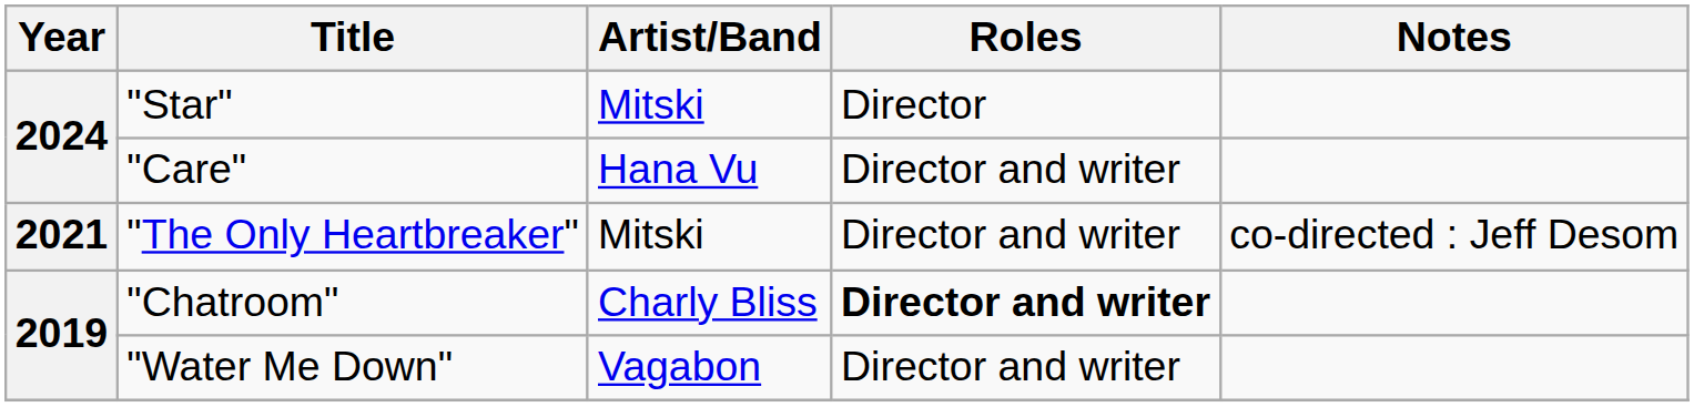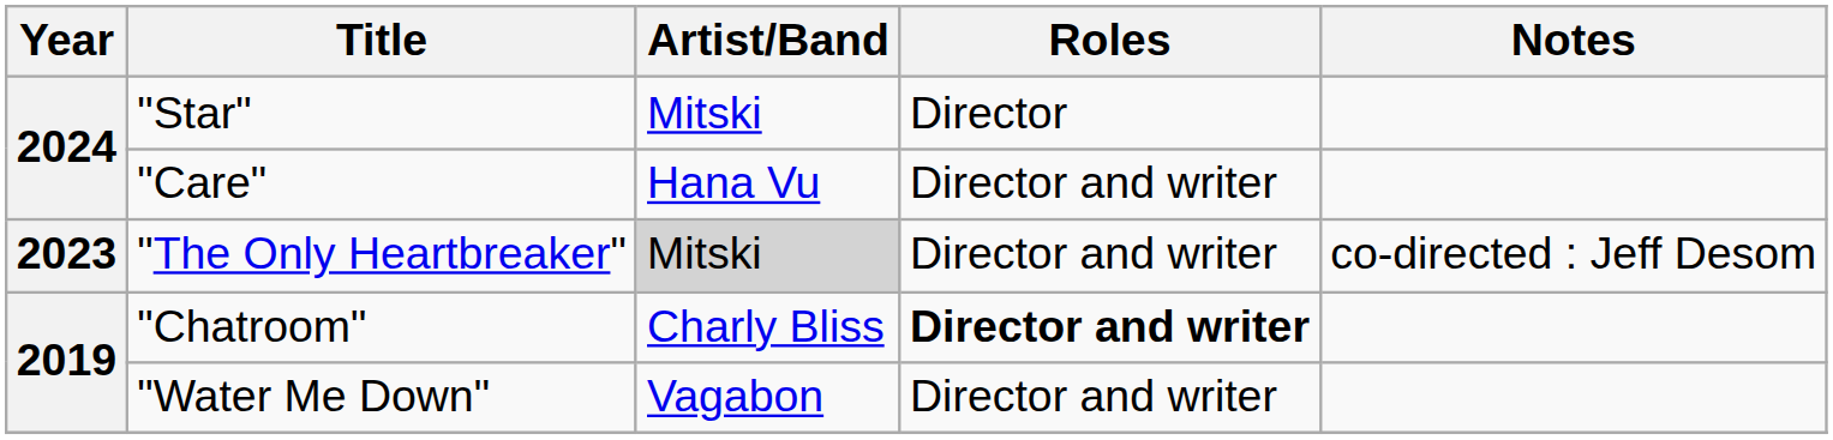 <table class="wikitable sortable">
 <tr>
 <th>Year</th>
 <th>Title</th>
 <th>Artist/Band</th>
 <th class="unsortable">Roles</th>
 <th class="unsortable">Notes</th>
 </tr>
 <tr>
 <th scope="row" rowspan="2">2024</th>
 <td>"Star"</td>
 <td><a href='#'>Mitski</a></td>
 <td>Director</td>
 <td></td>
 </tr>
 <tr>
 <td>"Care"</td>
 <td><a href='#'>Hana Vu</a></td>
 <td>Director and writer</td>
 <td></td>
 </tr>
 <tr>
-<th>2021</th>
+<th>2023</th>
 <td>"<a href='#'>The Only Heartbreaker</a>"</td>
-<td>Mitski</td>
+<td style="background: lightgrey;">Mitski</td>
 <td>Director and writer</td>
 <td>co-directed : Jeff Desom</td>
 </tr>
 <tr>
 <th scope="row" rowspan="2">2019</th>
 <td>"Chatroom"</td>
 <td><a href='#'>Charly Bliss</a></td>
 <td><strong>Director and writer</strong></td>
 <td></td>
 </tr>
 <tr>
 <td>"Water Me Down"</td>
 <td><a href='#'>Vagabon</a></td>
 <td>Director and writer</td>
 <td></td>
 </tr>
 <tr>
 </tr>
 </table>
